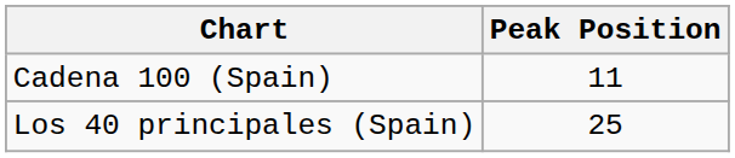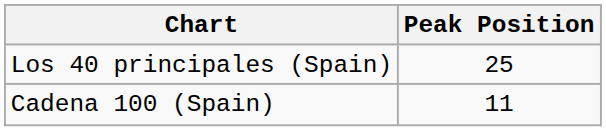 <table class="wikitable">
 <tr>
 <th align="center">Chart</th>
 <th align="center">Peak Position</th>
 </tr>
 <tr>
+<td align="left">Los 40 principales (Spain)</td>
+<td align="center">25</td>
+</tr>
+<tr>
 <td align="left">Cadena 100 (Spain)</td>
 <td align="center">11</td>
 </tr>
-<tr>
-<td align="left">Los 40 principales (Spain)</td>
-<td align="center">25</td>
-</tr>
 </table>
